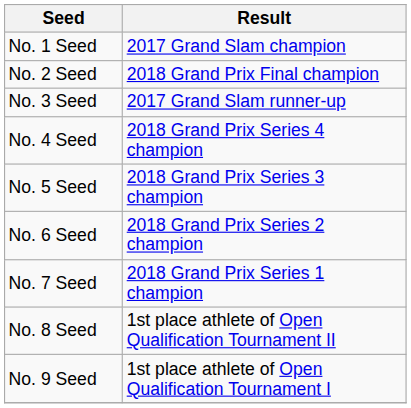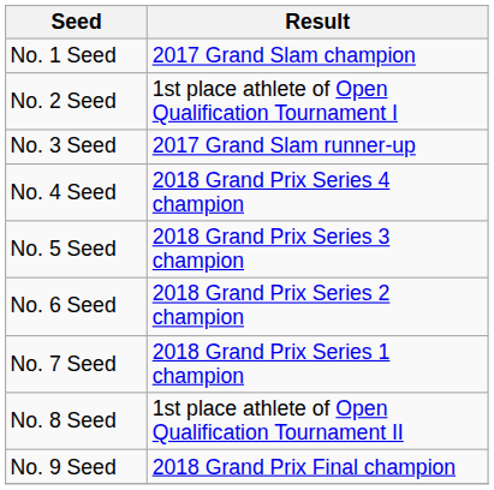 <table class="wikitable">
 <tr>
 <th width="100">Seed</th>
 <th width="250">Result</th>
 </tr>
 <tr>
 <td>No. 1 Seed</td>
 <td> <a href='#'>2017 Grand Slam champion</a></td>
 </tr>
 <tr>
 <td>No. 2 Seed</td>
-<td> <a href='#'>2018 Grand Prix Final champion</a></td>
+<td> 1st place athlete of <a href='#'>Open Qualification Tournament I</a></td>
 </tr>
 <tr>
 <td>No. 3 Seed</td>
 <td> <a href='#'>2017 Grand Slam runner-up</a></td>
 </tr>
 <tr>
 <td>No. 4 Seed</td>
 <td> <a href='#'>2018 Grand Prix Series 4 champion</a></td>
 </tr>
 <tr>
 <td>No. 5 Seed</td>
 <td> <a href='#'>2018 Grand Prix Series 3 champion</a></td>
 </tr>
 <tr>
 <td>No. 6 Seed</td>
 <td> <a href='#'>2018 Grand Prix Series 2 champion</a></td>
 </tr>
 <tr>
 <td>No. 7 Seed</td>
 <td> <a href='#'>2018 Grand Prix Series 1 champion</a></td>
 </tr>
 <tr>
 <td>No. 8 Seed</td>
 <td> 1st place athlete of <a href='#'>Open Qualification Tournament II</a></td>
 </tr>
 <tr>
 <td>No. 9 Seed</td>
-<td> 1st place athlete of <a href='#'>Open Qualification Tournament I</a></td>
+<td> <a href='#'>2018 Grand Prix Final champion</a></td>
 </tr>
 <tr>
 </tr>
 </table>
